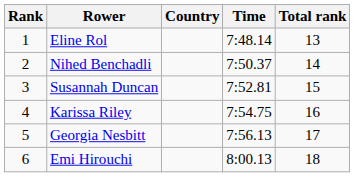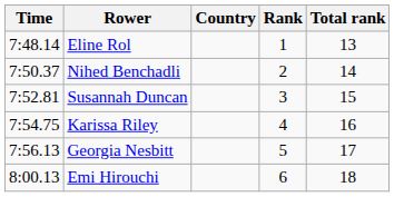 <table class="wikitable" style="text-align:center">
 <tr>
-<th>Rank</th>
+<th>Time</th>
 <th>Rower</th>
 <th>Country</th>
-<th>Time</th>
+<th>Rank</th>
 <th>Total rank</th>
 </tr>
 <tr>
-<td>1</td>
+<td>7:48.14</td>
 <td align="left"><a href='#'>Eline Rol</a></td>
 <td align="left"></td>
-<td>7:48.14</td>
+<td>1</td>
 <td>13</td>
 </tr>
 <tr>
-<td>2</td>
+<td>7:50.37</td>
 <td align="left"><a href='#'>Nihed Benchadli</a></td>
 <td align="left"></td>
-<td>7:50.37</td>
+<td>2</td>
 <td>14</td>
 </tr>
 <tr>
-<td>3</td>
+<td>7:52.81</td>
 <td align="left"><a href='#'>Susannah Duncan</a></td>
 <td align="left"></td>
-<td>7:52.81</td>
+<td>3</td>
 <td>15</td>
 </tr>
 <tr>
-<td>4</td>
+<td>7:54.75</td>
 <td align="left"><a href='#'>Karissa Riley</a></td>
 <td align="left"></td>
-<td>7:54.75</td>
+<td>4</td>
 <td>16</td>
 </tr>
 <tr>
-<td>5</td>
+<td>7:56.13</td>
 <td align="left"><a href='#'>Georgia Nesbitt</a></td>
 <td align="left"></td>
-<td>7:56.13</td>
+<td>5</td>
 <td>17</td>
 </tr>
 <tr>
-<td>6</td>
+<td>8:00.13</td>
 <td align="left"><a href='#'>Emi Hirouchi</a></td>
 <td align="left"></td>
-<td>8:00.13</td>
+<td>6</td>
 <td>18</td>
 </tr>
 </table>
